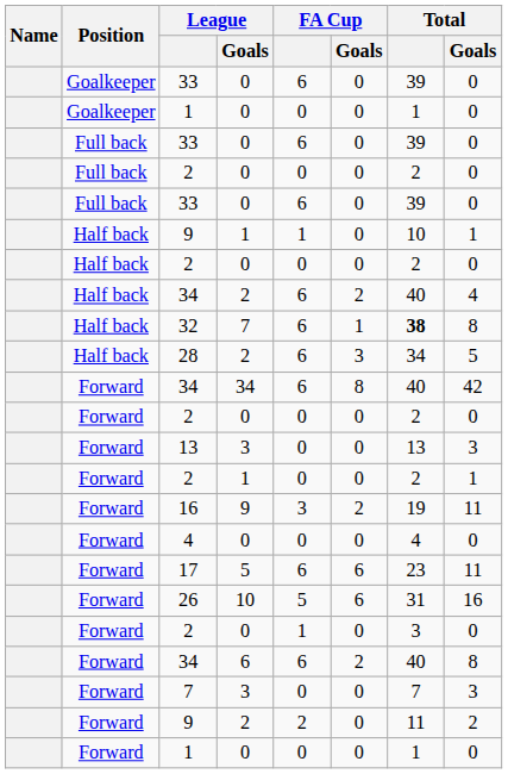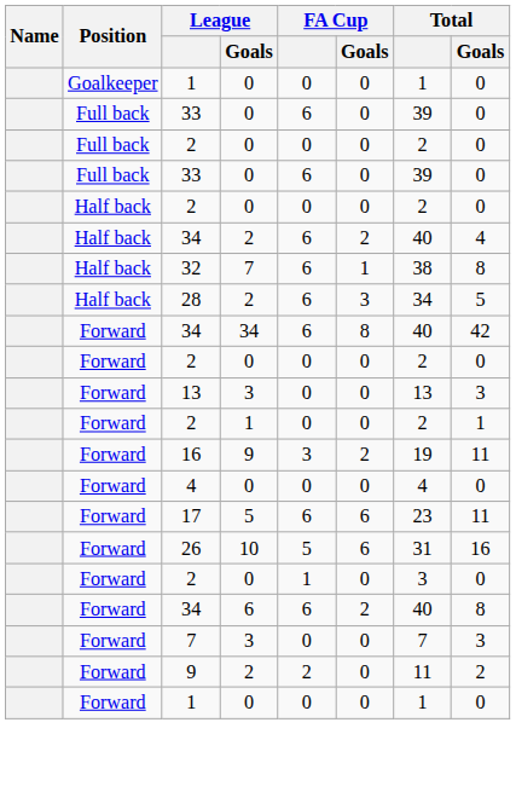 <table class="wikitable sortable plainrowheaders" style=text-align:center>
 <tr class="unsortable">
 <th scope=col rowspan=2>Name</th>
 <th scope=col rowspan=2>Position</th>
 <th scope=col colspan=2><a href='#'>League</a></th>
 <th scope=col colspan=2><a href='#'>FA Cup</a></th>
 <th scope=col colspan=2>Total</th>
 </tr>
 <tr>
 <th width=40 scope=col></th>
 <th width=40 scope=col>Goals</th>
 <th width=40 scope=col></th>
 <th width=40 scope=col>Goals</th>
 <th width=40 scope=col></th>
 <th width=40 scope=col>Goals</th>
-</tr>
-<tr>
-<th scope=row></th>
-<td data-sort-value="1"><a href='#'>Goalkeeper</a></td>
-<td>33</td>
-<td>0</td>
-<td>6</td>
-<td>0</td>
-<td>39</td>
-<td>0</td>
 </tr>
 <tr>
 <th scope=row></th>
 <td data-sort-value="1"><a href='#'>Goalkeeper</a></td>
 <td>1</td>
 <td>0</td>
 <td>0</td>
 <td>0</td>
 <td>1</td>
 <td>0</td>
 </tr>
 <tr>
 <th scope=row></th>
 <td data-sort-value="2"><a href='#'>Full back</a></td>
 <td>33</td>
 <td>0</td>
 <td>6</td>
 <td>0</td>
 <td>39</td>
 <td>0</td>
 </tr>
 <tr>
 <th scope=row></th>
 <td data-sort-value="2"><a href='#'>Full back</a></td>
 <td>2</td>
 <td>0</td>
 <td>0</td>
 <td>0</td>
 <td>2</td>
 <td>0</td>
 </tr>
 <tr>
 <th scope=row></th>
 <td data-sort-value="2"><a href='#'>Full back</a></td>
 <td>33</td>
 <td>0</td>
 <td>6</td>
 <td>0</td>
 <td>39</td>
 <td>0</td>
 </tr>
 <tr>
 <th scope=row></th>
 <td data-sort-value="3"><a href='#'>Half back</a></td>
-<td>9</td>
-<td>1</td>
-<td>1</td>
-<td>0</td>
-<td>10</td>
-<td>1</td>
-</tr>
-<tr>
-<th scope=row></th>
-<td data-sort-value="3"><a href='#'>Half back</a></td>
 <td>2</td>
 <td>0</td>
 <td>0</td>
 <td>0</td>
 <td>2</td>
 <td>0</td>
 </tr>
 <tr>
 <th scope=row></th>
 <td data-sort-value="3"><a href='#'>Half back</a></td>
 <td>34</td>
 <td>2</td>
 <td>6</td>
 <td>2</td>
 <td>40</td>
 <td>4</td>
 </tr>
 <tr>
 <th scope=row></th>
 <td data-sort-value="3"><a href='#'>Half back</a></td>
 <td>32</td>
 <td>7</td>
 <td>6</td>
 <td>1</td>
-<td><strong>38</strong></td>
+<td>38</td>
 <td>8</td>
 </tr>
 <tr>
 <th scope=row></th>
 <td data-sort-value="3"><a href='#'>Half back</a></td>
 <td>28</td>
 <td>2</td>
 <td>6</td>
 <td>3</td>
 <td>34</td>
 <td>5</td>
 </tr>
 <tr>
 <th scope=row></th>
 <td data-sort-value="4"><a href='#'>Forward</a></td>
 <td>34</td>
 <td>34</td>
 <td>6</td>
 <td>8</td>
 <td>40</td>
 <td>42</td>
 </tr>
 <tr>
 <th scope=row></th>
 <td data-sort-value="4"><a href='#'>Forward</a></td>
 <td>2</td>
 <td>0</td>
 <td>0</td>
 <td>0</td>
 <td>2</td>
 <td>0</td>
 </tr>
 <tr>
 <th scope=row></th>
 <td data-sort-value="4"><a href='#'>Forward</a></td>
 <td>13</td>
 <td>3</td>
 <td>0</td>
 <td>0</td>
 <td>13</td>
 <td>3</td>
 </tr>
 <tr>
 <th scope=row></th>
 <td data-sort-value="4"><a href='#'>Forward</a></td>
 <td>2</td>
 <td>1</td>
 <td>0</td>
 <td>0</td>
 <td>2</td>
 <td>1</td>
 </tr>
 <tr>
 <th scope=row></th>
 <td data-sort-value="4"><a href='#'>Forward</a></td>
 <td>16</td>
 <td>9</td>
 <td>3</td>
 <td>2</td>
 <td>19</td>
 <td>11</td>
 </tr>
 <tr>
 <th scope=row></th>
 <td data-sort-value="4"><a href='#'>Forward</a></td>
 <td>4</td>
 <td>0</td>
 <td>0</td>
 <td>0</td>
 <td>4</td>
 <td>0</td>
 </tr>
 <tr>
 <th scope=row></th>
 <td data-sort-value="4"><a href='#'>Forward</a></td>
 <td>17</td>
 <td>5</td>
 <td>6</td>
 <td>6</td>
 <td>23</td>
 <td>11</td>
 </tr>
 <tr>
 <th scope=row></th>
 <td data-sort-value="4"><a href='#'>Forward</a></td>
 <td>26</td>
 <td>10</td>
 <td>5</td>
 <td>6</td>
 <td>31</td>
 <td>16</td>
 </tr>
 <tr>
 <th scope=row></th>
 <td data-sort-value="4"><a href='#'>Forward</a></td>
 <td>2</td>
 <td>0</td>
 <td>1</td>
 <td>0</td>
 <td>3</td>
 <td>0</td>
 </tr>
 <tr>
 <th scope=row></th>
 <td data-sort-value="4"><a href='#'>Forward</a></td>
 <td>34</td>
 <td>6</td>
 <td>6</td>
 <td>2</td>
 <td>40</td>
 <td>8</td>
 </tr>
 <tr>
 <th scope=row></th>
 <td data-sort-value="4"><a href='#'>Forward</a></td>
 <td>7</td>
 <td>3</td>
 <td>0</td>
 <td>0</td>
 <td>7</td>
 <td>3</td>
 </tr>
 <tr>
 <th scope=row></th>
 <td data-sort-value="4"><a href='#'>Forward</a></td>
 <td>9</td>
 <td>2</td>
 <td>2</td>
 <td>0</td>
 <td>11</td>
 <td>2</td>
 </tr>
 <tr>
 <th scope=row></th>
 <td data-sort-value="4"><a href='#'>Forward</a></td>
 <td>1</td>
 <td>0</td>
 <td>0</td>
 <td>0</td>
 <td>1</td>
 <td>0</td>
 </tr>
 </table>
